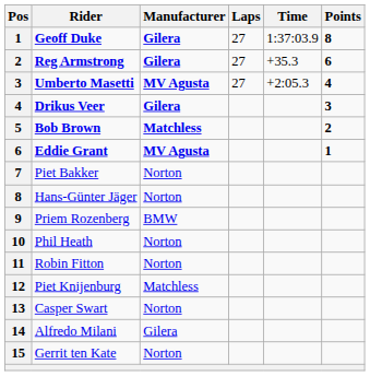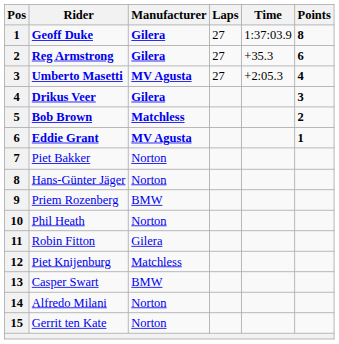 <table class="wikitable" style="font-size: 95%;">
 <tr>
 <th>Pos</th>
 <th>Rider</th>
 <th>Manufacturer</th>
 <th>Laps</th>
 <th>Time</th>
 <th>Points</th>
 </tr>
 <tr>
 <th>1</th>
 <td> <strong><a href='#'>Geoff Duke</a></strong></td>
 <td><strong><a href='#'>Gilera</a></strong></td>
 <td>27</td>
 <td>1:37:03.9</td>
 <td><strong>8</strong></td>
 </tr>
 <tr>
 <th>2</th>
 <td> <strong><a href='#'>Reg Armstrong</a></strong></td>
 <td><strong><a href='#'>Gilera</a></strong></td>
 <td>27</td>
 <td>+35.3</td>
 <td><strong>6</strong></td>
 </tr>
 <tr>
 <th>3</th>
 <td> <strong><a href='#'>Umberto Masetti</a></strong></td>
 <td><strong><a href='#'>MV Agusta</a></strong></td>
 <td>27</td>
 <td>+2:05.3</td>
 <td><strong>4</strong></td>
 </tr>
 <tr>
 <th>4</th>
 <td> <strong><a href='#'>Drikus Veer</a></strong></td>
 <td><strong><a href='#'>Gilera</a></strong></td>
 <td></td>
 <td></td>
 <td><strong>3</strong></td>
 </tr>
 <tr>
 <th>5</th>
 <td> <strong><a href='#'>Bob Brown</a></strong></td>
 <td><strong><a href='#'>Matchless</a></strong></td>
 <td></td>
 <td></td>
 <td><strong>2</strong></td>
 </tr>
 <tr>
 <th>6</th>
 <td> <strong><a href='#'>Eddie Grant</a></strong></td>
 <td><strong><a href='#'>MV Agusta</a></strong></td>
 <td></td>
 <td></td>
 <td><strong>1</strong></td>
 </tr>
 <tr>
 <th>7</th>
 <td> <a href='#'>Piet Bakker</a></td>
 <td><a href='#'>Norton</a></td>
 <td></td>
 <td></td>
 <td></td>
 </tr>
 <tr>
 <th>8</th>
 <td> <a href='#'>Hans-Günter Jäger</a></td>
 <td><a href='#'>Norton</a></td>
 <td></td>
 <td></td>
 <td></td>
 </tr>
 <tr>
 <th>9</th>
 <td> <a href='#'>Priem Rozenberg</a></td>
 <td><a href='#'>BMW</a></td>
 <td></td>
 <td></td>
 <td></td>
 </tr>
 <tr>
 <th>10</th>
 <td> <a href='#'>Phil Heath</a></td>
 <td><a href='#'>Norton</a></td>
 <td></td>
 <td></td>
 <td></td>
 </tr>
 <tr>
 <th>11</th>
 <td> <a href='#'>Robin Fitton</a></td>
-<td><a href='#'>Norton</a></td>
+<td><a href='#'>Gilera</a></td>
 <td></td>
 <td></td>
 <td></td>
 </tr>
 <tr>
 <th>12</th>
 <td> <a href='#'>Piet Knijenburg</a></td>
 <td><a href='#'>Matchless</a></td>
 <td></td>
 <td></td>
 <td></td>
 </tr>
 <tr>
 <th>13</th>
 <td> <a href='#'>Casper Swart</a></td>
-<td><a href='#'>Norton</a></td>
+<td><a href='#'>BMW</a></td>
 <td></td>
 <td></td>
 <td></td>
 </tr>
 <tr>
 <th>14</th>
 <td> <a href='#'>Alfredo Milani</a></td>
-<td><a href='#'>Gilera</a></td>
+<td><a href='#'>Norton</a></td>
 <td></td>
 <td></td>
 <td></td>
 </tr>
 <tr>
 <th>15</th>
 <td> <a href='#'>Gerrit ten Kate</a></td>
 <td><a href='#'>Norton</a></td>
 <td></td>
 <td></td>
 <td></td>
 </tr>
 <tr>
 <th colspan=6></th>
 </tr>
 </table>
